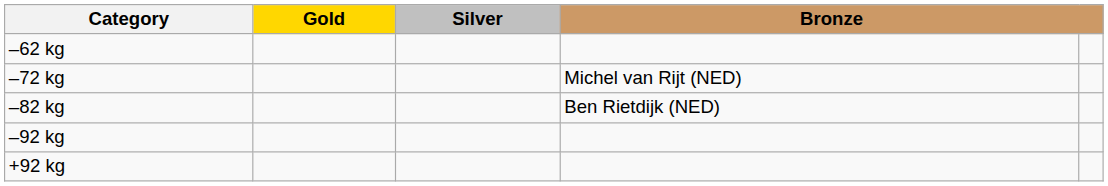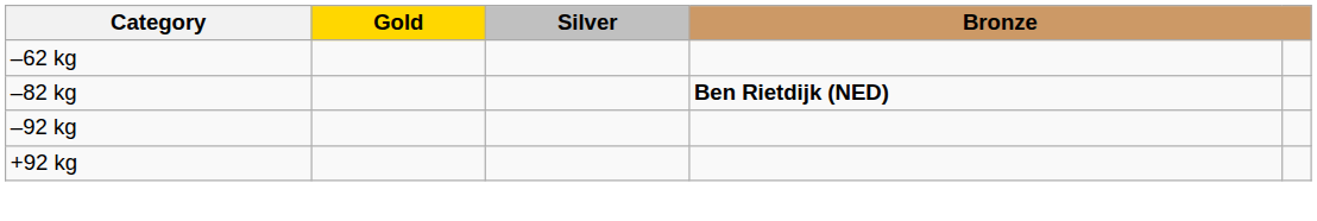 <table class=wikitable width=75%>
 <tr>
 <th>Category</th>
 <th style="background: gold">Gold</th>
 <th style="background: silver">Silver</th>
 <th style="background: #cc9966" colspan=2>Bronze</th>
 </tr>
 <tr>
 <td>–62 kg</td>
 <td></td>
 <td></td>
 <td></td>
 <td></td>
 </tr>
 <tr>
-<td>–72 kg</td>
-<td></td>
-<td></td>
-<td>Michel van Rijt (NED)</td>
-<td></td>
-</tr>
-<tr>
 <td>–82 kg</td>
 <td></td>
 <td></td>
-<td>Ben Rietdijk (NED)</td>
+<td><strong>Ben Rietdijk (NED)</strong></td>
 <td></td>
 </tr>
 <tr>
 <td>–92 kg</td>
 <td></td>
 <td></td>
 <td></td>
 <td></td>
 </tr>
 <tr>
 <td>+92 kg</td>
 <td></td>
 <td></td>
 <td></td>
 <td></td>
 </tr>
 </table>
